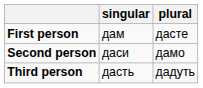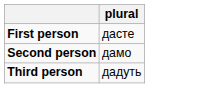 <table class="wikitable" align="center">
 <tr>
 <th></th>
-<th>singular</th>
 <th>plural</th>
 </tr>
 <tr>
 <td><strong>First person</strong></td>
-<td>дам</td>
 <td>дасте</td>
 </tr>
 <tr>
 <td><strong>Second person</strong></td>
-<td>даси</td>
 <td>дамо</td>
 </tr>
 <tr>
 <td><strong>Third person</strong></td>
-<td>дасть</td>
 <td>дадуть</td>
 </tr>
 </table>
